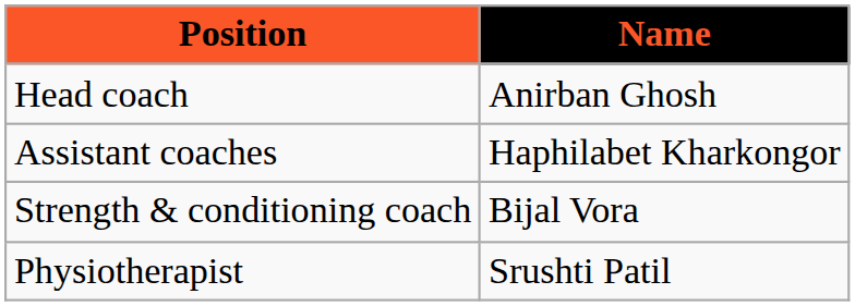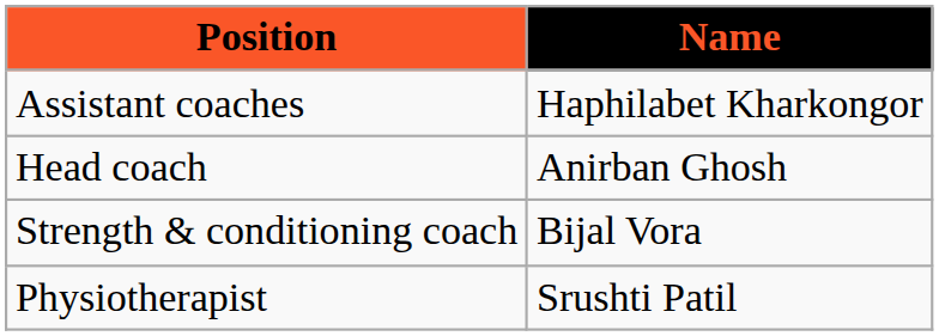 <table class="wikitable">
 <tr>
 <th colspan="1" style="background:#FA5628; color:#000000; text-align:center;">Position</th>
 <th colspan="1" style="background:#000000; color:#FA5628; text-align:center;">Name</th>
 </tr>
 <tr>
+<td>Assistant coaches</td>
+<td> Haphilabet Kharkongor</td>
+</tr>
+<tr>
 <td>Head coach</td>
 <td> Anirban Ghosh</td>
-</tr>
-<tr>
-<td>Assistant coaches</td>
-<td> Haphilabet Kharkongor</td>
 </tr>
 <tr>
 <td>Strength & conditioning coach</td>
 <td> Bijal Vora</td>
 </tr>
 <tr>
 <td>Physiotherapist</td>
 <td> Srushti Patil</td>
 </tr>
 </table>
